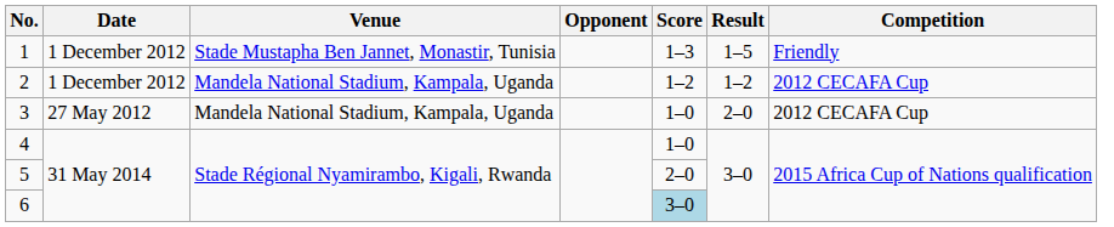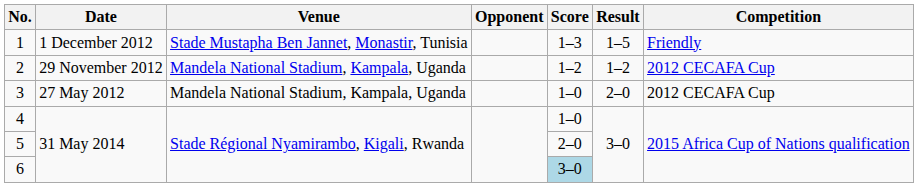 <table class="wikitable sortable">
 <tr>
 <th scope="col">No.</th>
 <th scope="col">Date</th>
 <th scope="col">Venue</th>
 <th scope="col">Opponent</th>
 <th scope="col">Score</th>
 <th scope="col">Result</th>
 <th scope="col">Competition</th>
 </tr>
 <tr>
 <td style="text-align:center">1</td>
 <td>1 December 2012</td>
 <td><a href='#'>Stade Mustapha Ben Jannet</a>, <a href='#'>Monastir</a>, Tunisia</td>
 <td></td>
 <td style="text-align:center">1–3</td>
 <td style="text-align:center">1–5</td>
 <td><a href='#'>Friendly</a></td>
 </tr>
 <tr>
 <td style="text-align:center">2</td>
-<td>1 December 2012</td>
+<td>29 November 2012</td>
 <td><a href='#'>Mandela National Stadium</a>, <a href='#'>Kampala</a>, Uganda</td>
 <td></td>
 <td style="text-align:center">1–2</td>
 <td style="text-align:center">1–2</td>
 <td><a href='#'>2012 CECAFA Cup</a></td>
 </tr>
 <tr>
 <td style="text-align:center">3</td>
 <td>27 May 2012</td>
 <td>Mandela National Stadium, Kampala, Uganda</td>
 <td></td>
 <td style="text-align:center">1–0</td>
 <td style="text-align:center">2–0</td>
 <td>2012 CECAFA Cup</td>
 </tr>
 <tr>
 <td style="text-align:center">4</td>
 <td rowspan="3">31 May 2014</td>
 <td rowspan="3"><a href='#'>Stade Régional Nyamirambo</a>, <a href='#'>Kigali</a>, Rwanda</td>
 <td rowspan="3"></td>
 <td style="text-align:center">1–0</td>
 <td rowspan="3" style="text-align:center">3–0</td>
 <td rowspan="3"><a href='#'>2015 Africa Cup of Nations qualification</a></td>
 </tr>
 <tr>
 <td style="text-align:center">5</td>
 <td style="text-align:center">2–0</td>
 </tr>
 <tr>
 <td style="text-align:center">6</td>
 <td style="background: lightblue; text-align:center">3–0</td>
 </tr>
 </table>
